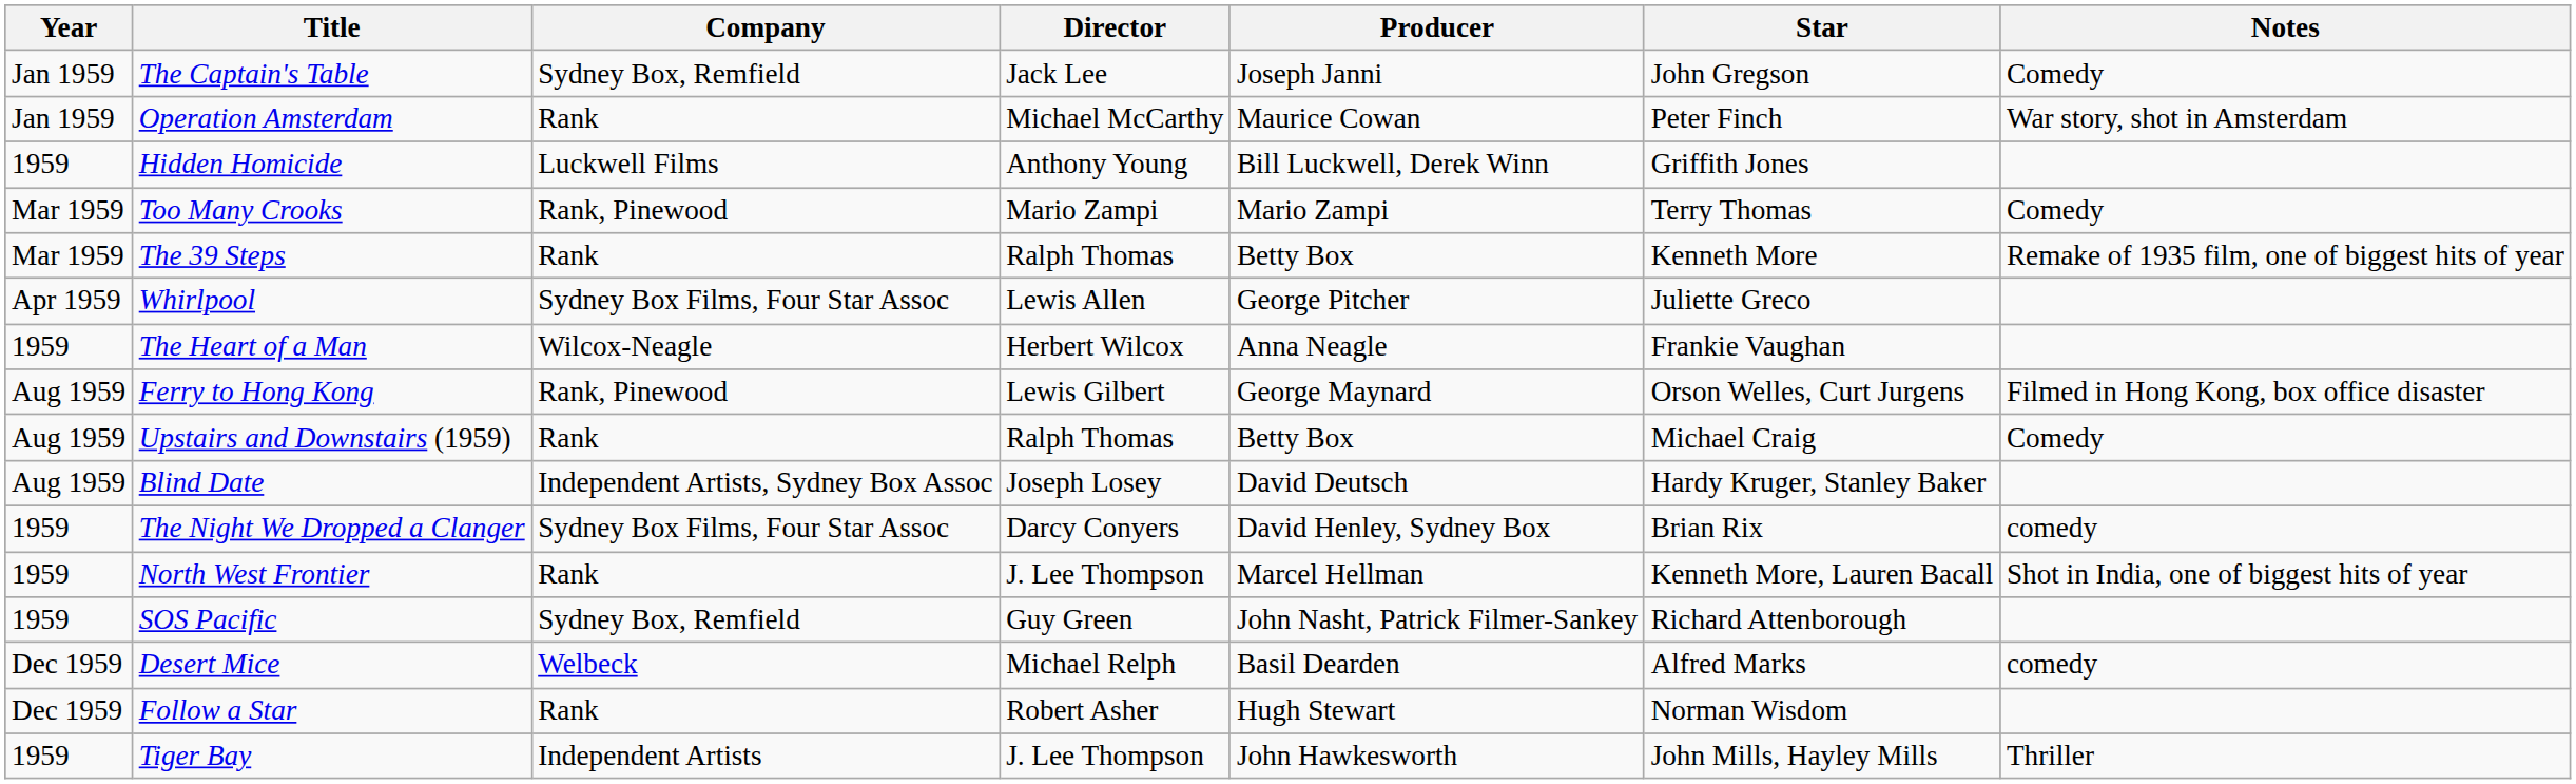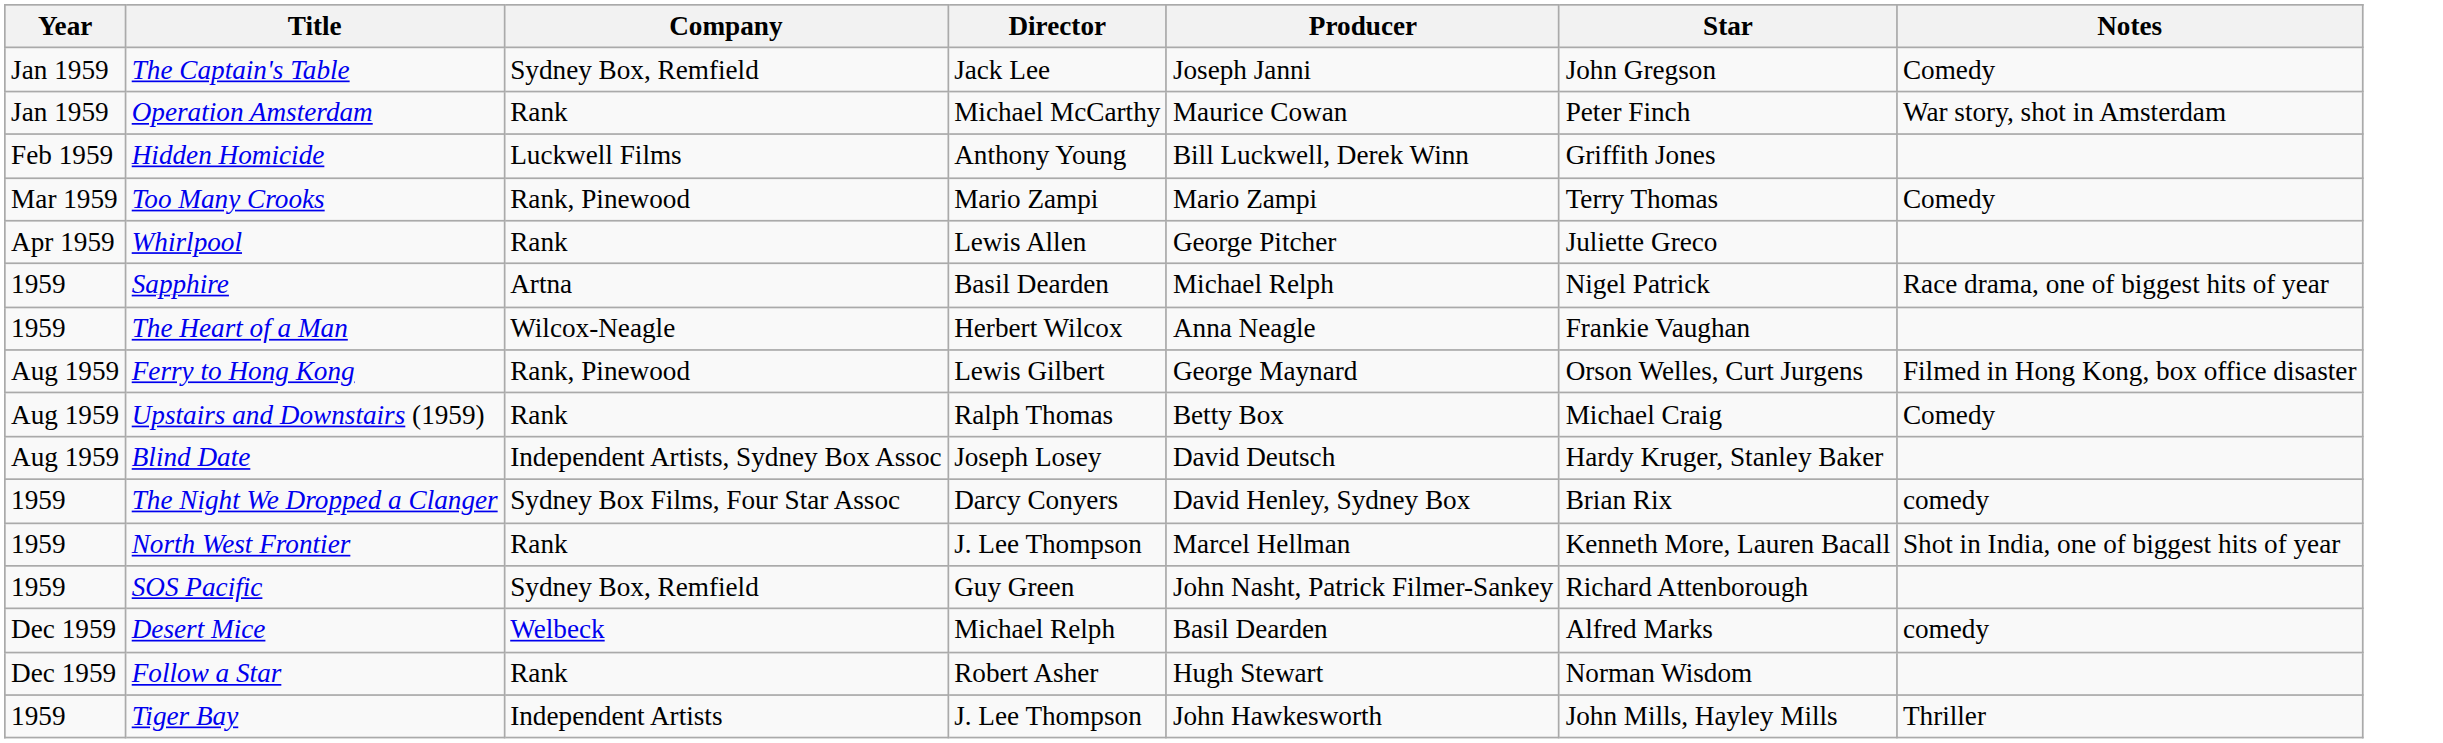 <table class="wikitable sortable">
 <tr>
 <th>Year</th>
 <th>Title</th>
 <th>Company</th>
 <th>Director</th>
 <th>Producer</th>
 <th>Star</th>
 <th>Notes</th>
 </tr>
 <tr>
 <td>Jan 1959</td>
 <td><em><a href='#'>The Captain's Table</a></em></td>
 <td>Sydney Box, Remfield</td>
 <td>Jack Lee</td>
 <td>Joseph Janni</td>
 <td>John Gregson</td>
 <td>Comedy</td>
 </tr>
 <tr>
 <td>Jan 1959</td>
 <td><em><a href='#'>Operation Amsterdam</a></em></td>
 <td>Rank</td>
 <td>Michael McCarthy</td>
 <td>Maurice Cowan</td>
 <td>Peter Finch</td>
 <td>War story, shot in Amsterdam</td>
 </tr>
 <tr>
-<td>1959</td>
+<td>Feb 1959</td>
 <td><em><a href='#'>Hidden Homicide</a></em></td>
 <td>Luckwell Films</td>
 <td>Anthony Young</td>
 <td>Bill Luckwell, Derek Winn</td>
 <td>Griffith Jones</td>
 <td></td>
 </tr>
 <tr>
 <td>Mar 1959</td>
 <td><em><a href='#'>Too Many Crooks</a></em></td>
 <td>Rank, Pinewood</td>
 <td>Mario Zampi</td>
 <td>Mario Zampi</td>
 <td>Terry Thomas</td>
 <td>Comedy</td>
 </tr>
 <tr>
-<td>Mar 1959</td>
-<td><em><a href='#'>The 39 Steps</a></em></td>
-<td>Rank</td>
-<td>Ralph Thomas</td>
-<td>Betty Box</td>
-<td>Kenneth More</td>
-<td>Remake of 1935 film, one of biggest hits of year</td>
-</tr>
-<tr>
 <td>Apr 1959</td>
 <td><em><a href='#'>Whirlpool</a></em></td>
-<td>Sydney Box Films, Four Star Assoc</td>
+<td>Rank</td>
 <td>Lewis Allen</td>
 <td>George Pitcher</td>
 <td>Juliette Greco</td>
 <td></td>
+</tr>
+<tr>
+<td>1959</td>
+<td><em><a href='#'>Sapphire</a></em></td>
+<td>Artna</td>
+<td>Basil Dearden</td>
+<td>Michael Relph</td>
+<td>Nigel Patrick</td>
+<td>Race drama, one of biggest hits of year</td>
 </tr>
 <tr>
 <td>1959</td>
 <td><em><a href='#'>The Heart of a Man</a></em></td>
 <td>Wilcox-Neagle</td>
 <td>Herbert Wilcox</td>
 <td>Anna Neagle</td>
 <td>Frankie Vaughan</td>
 <td></td>
 </tr>
 <tr>
 <td>Aug 1959</td>
 <td><em><a href='#'>Ferry to Hong Kong</a></em></td>
 <td>Rank, Pinewood</td>
 <td>Lewis Gilbert</td>
 <td>George Maynard</td>
 <td>Orson Welles, Curt Jurgens</td>
 <td>Filmed in Hong Kong, box office disaster</td>
 </tr>
 <tr>
 <td>Aug 1959</td>
 <td><em><a href='#'>Upstairs and Downstairs</a></em> (1959)</td>
 <td>Rank</td>
 <td>Ralph Thomas</td>
 <td>Betty Box</td>
 <td>Michael Craig</td>
 <td>Comedy</td>
 </tr>
 <tr>
 <td>Aug 1959</td>
 <td><em><a href='#'>Blind Date</a></em></td>
 <td>Independent Artists, Sydney Box Assoc</td>
 <td>Joseph Losey</td>
 <td>David Deutsch</td>
 <td>Hardy Kruger, Stanley Baker</td>
 <td></td>
 </tr>
 <tr>
 <td>1959</td>
 <td><em><a href='#'>The Night We Dropped a Clanger</a></em></td>
 <td>Sydney Box Films, Four Star Assoc</td>
 <td>Darcy Conyers</td>
 <td>David Henley, Sydney Box</td>
 <td>Brian Rix</td>
 <td>comedy</td>
 </tr>
 <tr>
 <td>1959</td>
 <td><em><a href='#'>North West Frontier</a></em></td>
 <td>Rank</td>
 <td>J. Lee Thompson</td>
 <td>Marcel Hellman</td>
 <td>Kenneth More, Lauren Bacall</td>
 <td>Shot in India, one of biggest hits of year</td>
 </tr>
 <tr>
 <td>1959</td>
 <td><em><a href='#'>SOS Pacific</a></em></td>
 <td>Sydney Box, Remfield</td>
 <td>Guy Green</td>
 <td>John Nasht, Patrick Filmer-Sankey</td>
 <td>Richard Attenborough</td>
 <td></td>
 </tr>
 <tr>
 <td>Dec 1959</td>
 <td><em><a href='#'>Desert Mice</a></em></td>
 <td><a href='#'>Welbeck</a></td>
 <td>Michael Relph</td>
 <td>Basil Dearden</td>
 <td>Alfred Marks</td>
 <td>comedy</td>
 </tr>
 <tr>
 <td>Dec 1959</td>
 <td><em><a href='#'>Follow a Star</a></em></td>
 <td>Rank</td>
 <td>Robert Asher</td>
 <td>Hugh Stewart</td>
 <td>Norman Wisdom</td>
 <td></td>
 </tr>
 <tr>
 <td>1959</td>
 <td><em><a href='#'>Tiger Bay</a></em></td>
 <td>Independent Artists</td>
 <td>J. Lee Thompson</td>
 <td>John Hawkesworth</td>
 <td>John Mills, Hayley Mills</td>
 <td>Thriller</td>
 </tr>
 </table>
